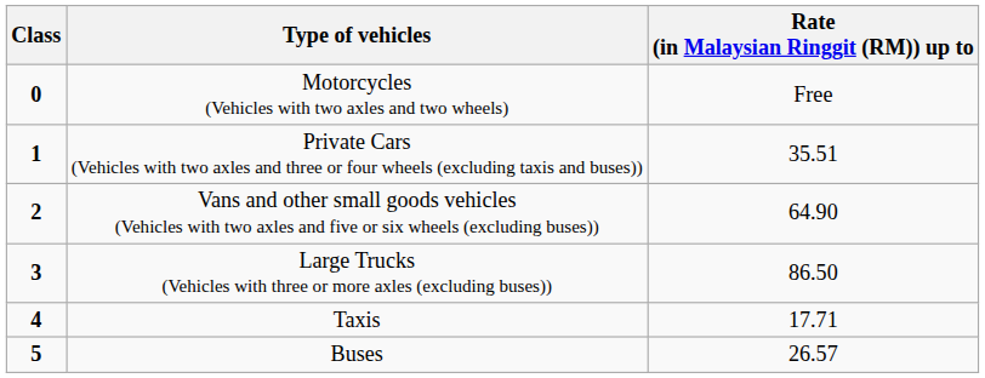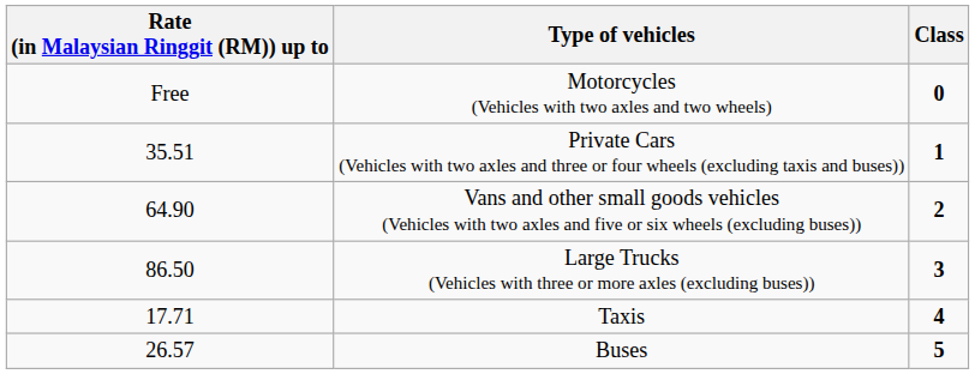 <table class=wikitable style="margin:0 auto;text-align:center">
 <tr>
+<th>Rate<br>(in <a href='#'>Malaysian Ringgit</a> (RM)) up to</th>
+<th>Type of vehicles</th>
 <th>Class</th>
-<th>Type of vehicles</th>
-<th>Rate<br>(in <a href='#'>Malaysian Ringgit</a> (RM)) up to</th>
 </tr>
 <tr>
+<td>Free</td>
+<td>Motorcycles<br><small>(Vehicles with two axles and two wheels)</small></td>
 <td><strong>0</strong></td>
-<td>Motorcycles<br><small>(Vehicles with two axles and two wheels)</small></td>
-<td>Free</td>
 </tr>
 <tr>
+<td>35.51</td>
+<td>Private Cars<br><small>(Vehicles with two axles and three or four wheels (excluding taxis and buses))</small></td>
 <td><strong>1</strong></td>
-<td>Private Cars<br><small>(Vehicles with two axles and three or four wheels (excluding taxis and buses))</small></td>
-<td>35.51</td>
 </tr>
 <tr>
+<td>64.90</td>
+<td>Vans and other small goods vehicles<br><small>(Vehicles with two axles and five or six wheels (excluding buses))</small></td>
 <td><strong>2</strong></td>
-<td>Vans and other small goods vehicles<br><small>(Vehicles with two axles and five or six wheels (excluding buses))</small></td>
-<td>64.90</td>
 </tr>
 <tr>
+<td>86.50</td>
+<td>Large Trucks<br><small>(Vehicles with three or more axles (excluding buses))</small></td>
 <td><strong>3</strong></td>
-<td>Large Trucks<br><small>(Vehicles with three or more axles (excluding buses))</small></td>
-<td>86.50</td>
 </tr>
 <tr>
+<td>17.71</td>
+<td>Taxis</td>
 <td><strong>4</strong></td>
-<td>Taxis</td>
-<td>17.71</td>
 </tr>
 <tr>
+<td>26.57</td>
+<td>Buses</td>
 <td><strong>5</strong></td>
-<td>Buses</td>
-<td>26.57</td>
 </tr>
 </table>
